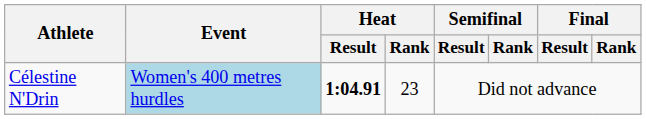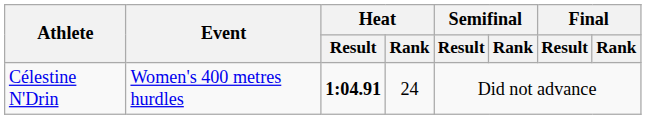 <table class="wikitable" style="font-size:90%; width:40%">
 <tr>
 <th rowspan="2">Athlete</th>
 <th rowspan="2">Event</th>
 <th colspan="2">Heat</th>
 <th colspan="2">Semifinal</th>
 <th colspan="2">Final</th>
 </tr>
 <tr style="font-size:95%">
 <th>Result</th>
 <th>Rank</th>
 <th>Result</th>
 <th>Rank</th>
 <th>Result</th>
 <th>Rank</th>
 </tr>
 <tr align=center>
 <td align=left><a href='#'>Célestine N'Drin</a></td>
-<td align=left style="background: lightblue;"><a href='#'>Women's 400 metres hurdles</a></td>
+<td align=left><a href='#'>Women's 400 metres hurdles</a></td>
 <td><strong>1:04.91</strong></td>
-<td>23</td>
+<td>24</td>
 <td colspan=4>Did not advance</td>
 </tr>
 </table>
